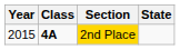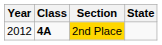 <table class="wikitable">
 <tr>
 <th>Year</th>
 <th>Class</th>
 <th>Section</th>
 <th>State</th>
 </tr>
 <tr>
-<td>2015</td>
+<td>2012</td>
 <td><strong>4A</strong></td>
 <td style="background:#ffd700;">2nd Place</td>
 </tr>
 </table>
